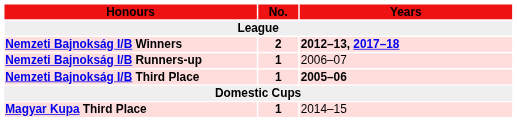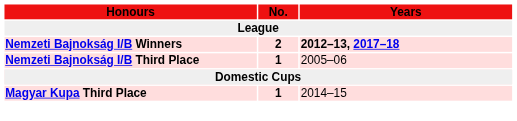 <table style="width:78%;">
 <tr style="background:#EE1212;">
 <th width=50%><span>  <strong>Honours</strong></span></th>
 <th width=8%><span>   <strong>No.</strong></span></th>
 <th !width=20%><span> <strong>Years</strong></span></th>
 </tr>
 <tr>
 <th colspan="3" style="background:#efefef;"><strong>League</strong></th>
 </tr>
 <tr style="background:#fdd;">
 <td><strong><a href='#'>Nemzeti Bajnokság I/B</a></strong> <strong>Winners</strong></td>
 <td align=center><strong>2</strong></td>
 <td><strong>2012–13, <a href='#'>2017–18</a></strong></td>
 </tr>
 <tr style="background:#fdd;">
-<td><strong><a href='#'>Nemzeti Bajnokság I/B</a></strong> <strong>Runners-up</strong></td>
-<td align=center><strong>1</strong></td>
-<td>2006–07</td>
-</tr>
-<tr style="background:#fdd;">
 <td><strong><a href='#'>Nemzeti Bajnokság I/B</a></strong> <strong>Third Place</strong></td>
 <td align=center><strong>1</strong></td>
-<td><strong>2005–06</strong></td>
+<td>2005–06</td>
 </tr>
 <tr style="background:#fdd;">
 <th colspan="3" style="background:#efefef;"><strong>Domestic Cups</strong></th>
 </tr>
 <tr style="background:#fdd;">
 <td><strong><a href='#'>Magyar Kupa</a> Third Place</strong></td>
 <td align=center><strong>1</strong></td>
 <td>2014–15</td>
 </tr>
 <tr style="background:#fdd;">
 </tr>
 </table>
